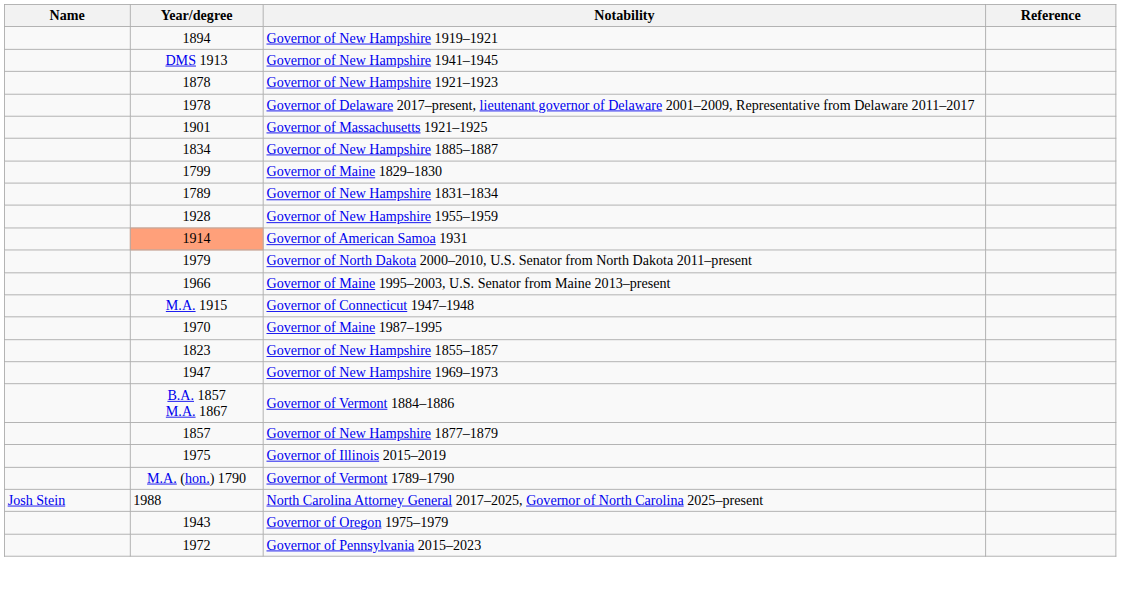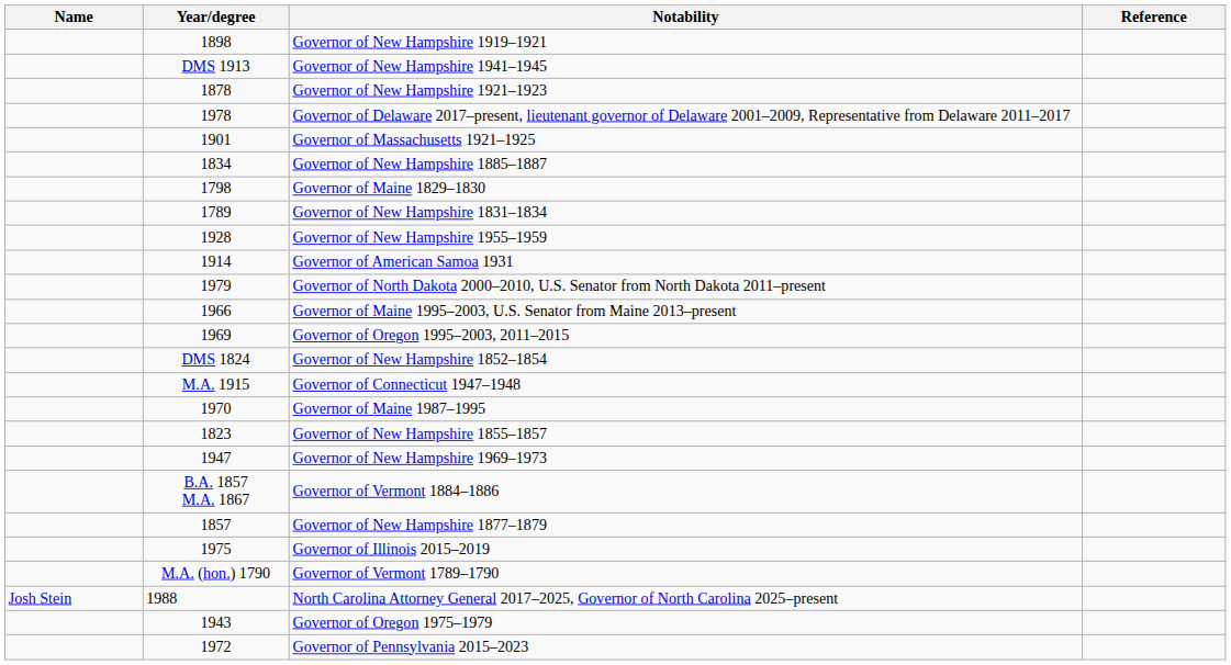 <table class="wikitable sortable" style="width:100%">
 <tr>
 <th style="width:*;">Name</th>
 <th style="width:12%;">Year/degree</th>
 <th style="width:65%;" class="unsortable">Notability</th>
 <th style="width:*;" class="unsortable">Reference</th>
 </tr>
 <tr>
 <td></td>
-<td style="text-align:center;">1894</td>
+<td style="text-align:center;">1898</td>
 <td><a href='#'>Governor of New Hampshire</a> 1919–1921</td>
 <td style="text-align:center;"></td>
 </tr>
 <tr>
 <td></td>
 <td style="text-align:center;"><a href='#'>DMS</a> 1913</td>
 <td><a href='#'>Governor of New Hampshire</a> 1941–1945</td>
 <td style="text-align:center;"></td>
 </tr>
 <tr>
 <td></td>
 <td style="text-align:center;">1878</td>
 <td><a href='#'>Governor of New Hampshire</a> 1921–1923</td>
 <td style="text-align:center;"></td>
 </tr>
 <tr>
 <td></td>
 <td style="text-align:center;">1978</td>
 <td><a href='#'>Governor of Delaware</a> 2017–present, <a href='#'>lieutenant governor of Delaware</a> 2001–2009, Representative from Delaware 2011–2017</td>
 <td style="text-align:center;"></td>
 </tr>
 <tr>
 <td></td>
 <td style="text-align:center;">1901</td>
 <td><a href='#'>Governor of Massachusetts</a> 1921–1925</td>
 <td style="text-align:center;"></td>
 </tr>
 <tr>
 <td></td>
 <td style="text-align:center;">1834</td>
 <td><a href='#'>Governor of New Hampshire</a> 1885–1887</td>
 <td style="text-align:center;"></td>
 </tr>
 <tr>
 <td></td>
-<td style="text-align:center;">1799</td>
+<td style="text-align:center;">1798</td>
 <td><a href='#'>Governor of Maine</a> 1829–1830</td>
 <td style="text-align:center;"></td>
 </tr>
 <tr>
 <td></td>
 <td style="text-align:center;">1789</td>
 <td><a href='#'>Governor of New Hampshire</a> 1831–1834</td>
 <td style="text-align:center;"></td>
 </tr>
 <tr>
 <td></td>
 <td style="text-align:center;">1928</td>
 <td><a href='#'>Governor of New Hampshire</a> 1955–1959</td>
 <td style="text-align:center;"></td>
 </tr>
 <tr>
 <td></td>
-<td style="background: lightsalmon; text-align:center;">1914</td>
+<td style="text-align:center;">1914</td>
 <td><a href='#'>Governor of American Samoa</a> 1931</td>
 <td style="text-align:center;"></td>
 </tr>
 <tr>
 <td></td>
 <td style="text-align:center;">1979</td>
 <td><a href='#'>Governor of North Dakota</a> 2000–2010, U.S. Senator from North Dakota 2011–present</td>
 <td style="text-align:center;"></td>
 </tr>
 <tr>
 <td></td>
 <td style="text-align:center;">1966</td>
 <td><a href='#'>Governor of Maine</a> 1995–2003, U.S. Senator from Maine 2013–present</td>
+<td style="text-align:center;"></td>
+</tr>
+<tr>
+<td></td>
+<td style="text-align:center;">1969</td>
+<td><a href='#'>Governor of Oregon</a> 1995–2003, 2011–2015</td>
+<td style="text-align:center;"></td>
+</tr>
+<tr>
+<td></td>
+<td style="text-align:center;"><a href='#'>DMS</a> 1824</td>
+<td><a href='#'>Governor of New Hampshire</a> 1852–1854</td>
 <td style="text-align:center;"></td>
 </tr>
 <tr>
 <td></td>
 <td style="text-align:center;"><a href='#'>M.A.</a> 1915</td>
 <td><a href='#'>Governor of Connecticut</a> 1947–1948</td>
 <td style="text-align:center;"></td>
 </tr>
 <tr>
 <td></td>
 <td style="text-align:center;">1970</td>
 <td><a href='#'>Governor of Maine</a> 1987–1995</td>
 <td style="text-align:center;"></td>
 </tr>
 <tr>
 <td></td>
 <td style="text-align:center;">1823</td>
 <td><a href='#'>Governor of New Hampshire</a> 1855–1857</td>
 <td style="text-align:center;"></td>
 </tr>
 <tr>
 <td></td>
 <td style="text-align:center;">1947</td>
 <td><a href='#'>Governor of New Hampshire</a> 1969–1973</td>
 <td style="text-align:center;"></td>
 </tr>
 <tr>
 <td></td>
 <td style="text-align:center;"><a href='#'>B.A.</a> 1857<br><a href='#'>M.A.</a> 1867</td>
 <td><a href='#'>Governor of Vermont</a> 1884–1886</td>
 <td style="text-align:center;"></td>
 </tr>
 <tr>
 <td></td>
 <td style="text-align:center;">1857</td>
 <td><a href='#'>Governor of New Hampshire</a> 1877–1879</td>
 <td style="text-align:center;"></td>
 </tr>
 <tr>
 <td></td>
 <td style="text-align:center;">1975</td>
 <td><a href='#'>Governor of Illinois</a> 2015–2019</td>
 <td style="text-align:center;"></td>
 </tr>
 <tr>
 <td></td>
 <td style="text-align:center;"><a href='#'>M.A.</a> (<a href='#'>hon.</a>) 1790</td>
 <td><a href='#'>Governor of Vermont</a> 1789–1790</td>
 <td style="text-align:center;"></td>
 </tr>
 <tr>
 <td><a href='#'>Josh Stein</a></td>
 <td>1988</td>
 <td><a href='#'>North Carolina Attorney General</a> 2017–2025, <a href='#'>Governor of North Carolina</a> 2025–present</td>
 <td></td>
 </tr>
 <tr>
 <td></td>
 <td style="text-align:center;">1943</td>
 <td><a href='#'>Governor of Oregon</a> 1975–1979</td>
 <td style="text-align:center;"></td>
 </tr>
 <tr>
 <td></td>
 <td style="text-align:center;">1972</td>
 <td><a href='#'>Governor of Pennsylvania</a> 2015–2023</td>
 <td style="text-align:center;"></td>
 </tr>
 </table>
